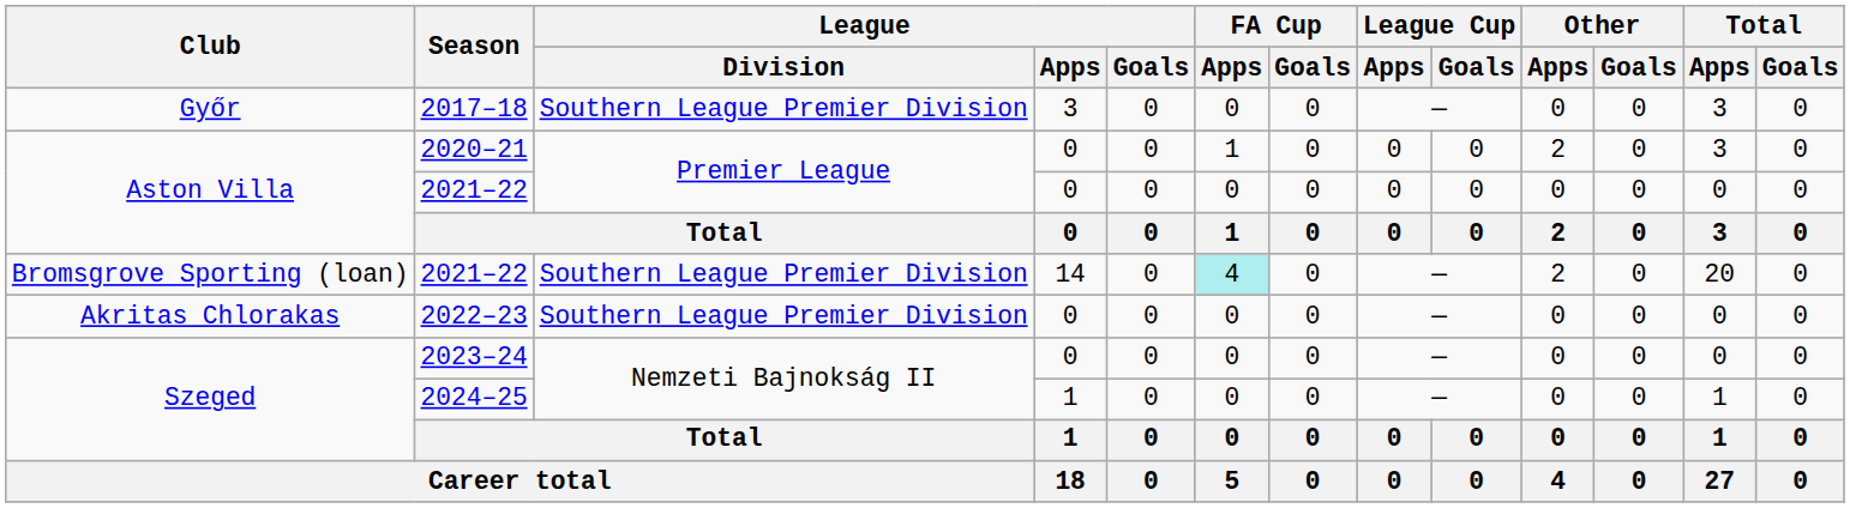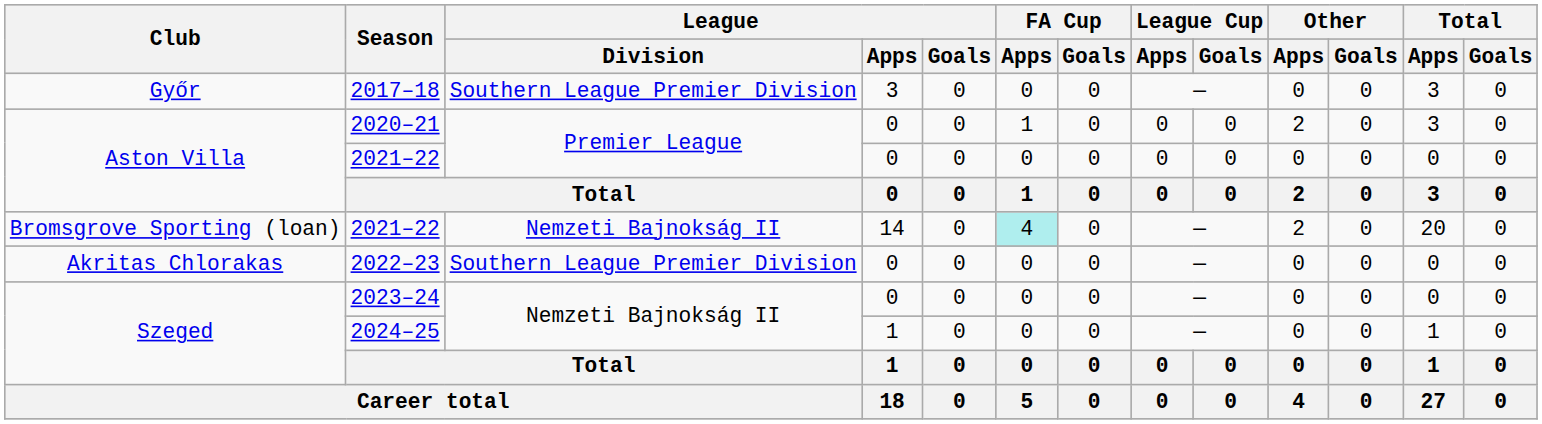 <table class="wikitable" style="text-align: center">
 <tr>
 <th rowspan="2">Club</th>
 <th rowspan="2">Season</th>
 <th colspan="3">League</th>
 <th colspan="2">FA Cup</th>
 <th colspan="2">League Cup</th>
 <th colspan="2">Other</th>
 <th colspan="2">Total</th>
 </tr>
 <tr>
 <th>Division</th>
 <th>Apps</th>
 <th>Goals</th>
 <th>Apps</th>
 <th>Goals</th>
 <th>Apps</th>
 <th>Goals</th>
 <th>Apps</th>
 <th>Goals</th>
 <th>Apps</th>
 <th>Goals</th>
 </tr>
 <tr>
 <td><a href='#'>Győr</a></td>
 <td><a href='#'>2017–18</a></td>
 <td><a href='#'>Southern League Premier Division</a></td>
 <td>3</td>
 <td>0</td>
 <td>0</td>
 <td>0</td>
 <td colspan="2">—</td>
 <td>0</td>
 <td>0</td>
 <td>3</td>
 <td>0</td>
 </tr>
 <tr>
 <td rowspan="3"><a href='#'>Aston Villa</a></td>
 <td><a href='#'>2020–21</a></td>
 <td rowspan="2"><a href='#'>Premier League</a></td>
 <td>0</td>
 <td>0</td>
 <td>1</td>
 <td>0</td>
 <td>0</td>
 <td>0</td>
 <td>2</td>
 <td>0</td>
 <td>3</td>
 <td>0</td>
 </tr>
 <tr>
 <td><a href='#'>2021–22</a></td>
 <td>0</td>
 <td>0</td>
 <td>0</td>
 <td>0</td>
 <td>0</td>
 <td>0</td>
 <td>0</td>
 <td>0</td>
 <td>0</td>
 <td>0</td>
 </tr>
 <tr>
 <th colspan="2">Total</th>
 <th>0</th>
 <th>0</th>
 <th>1</th>
 <th>0</th>
 <th>0</th>
 <th>0</th>
 <th>2</th>
 <th>0</th>
 <th>3</th>
 <th>0</th>
 </tr>
 <tr>
 <td><a href='#'>Bromsgrove Sporting</a> (loan)</td>
 <td><a href='#'>2021–22</a></td>
-<td><a href='#'>Southern League Premier Division</a></td>
+<td><a href='#'>Nemzeti Bajnokság II</a></td>
 <td>14</td>
 <td>0</td>
 <td style="background: paleturquoise;">4</td>
 <td>0</td>
 <td colspan="2">—</td>
 <td>2</td>
 <td>0</td>
 <td>20</td>
 <td>0</td>
 </tr>
 <tr>
 <td><a href='#'>Akritas Chlorakas</a></td>
 <td><a href='#'>2022–23</a></td>
 <td><a href='#'>Southern League Premier Division</a></td>
 <td>0</td>
 <td>0</td>
 <td>0</td>
 <td>0</td>
 <td colspan="2">—</td>
 <td>0</td>
 <td>0</td>
 <td>0</td>
 <td>0</td>
 </tr>
 <tr>
 <td rowspan="3"><a href='#'>Szeged</a></td>
 <td><a href='#'>2023–24</a></td>
 <td rowspan="2">Nemzeti Bajnokság II</td>
 <td>0</td>
 <td>0</td>
 <td>0</td>
 <td>0</td>
 <td colspan="2">—</td>
 <td>0</td>
 <td>0</td>
 <td>0</td>
 <td>0</td>
 </tr>
 <tr>
 <td><a href='#'>2024–25</a></td>
 <td>1</td>
 <td>0</td>
 <td>0</td>
 <td>0</td>
 <td colspan="2">—</td>
 <td>0</td>
 <td>0</td>
 <td>1</td>
 <td>0</td>
 </tr>
 <tr>
 <th colspan="2">Total</th>
 <th>1</th>
 <th>0</th>
 <th>0</th>
 <th>0</th>
 <th>0</th>
 <th>0</th>
 <th>0</th>
 <th>0</th>
 <th>1</th>
 <th>0</th>
 </tr>
 <tr>
 <th colspan="3">Career total</th>
 <th>18</th>
 <th>0</th>
 <th>5</th>
 <th>0</th>
 <th>0</th>
 <th>0</th>
 <th>4</th>
 <th>0</th>
 <th>27</th>
 <th>0</th>
 </tr>
 </table>
